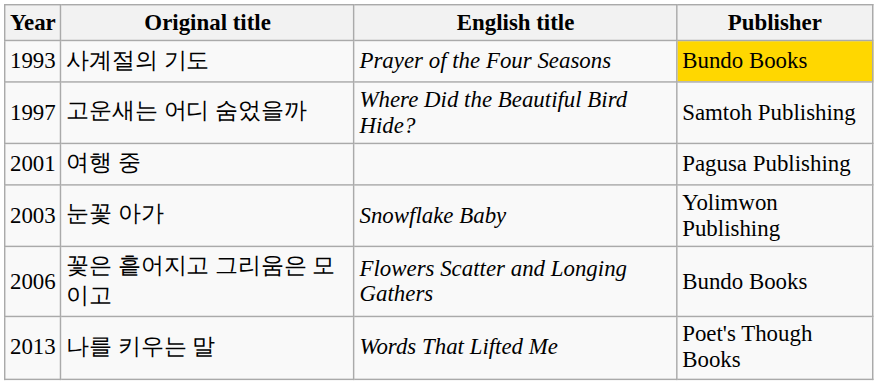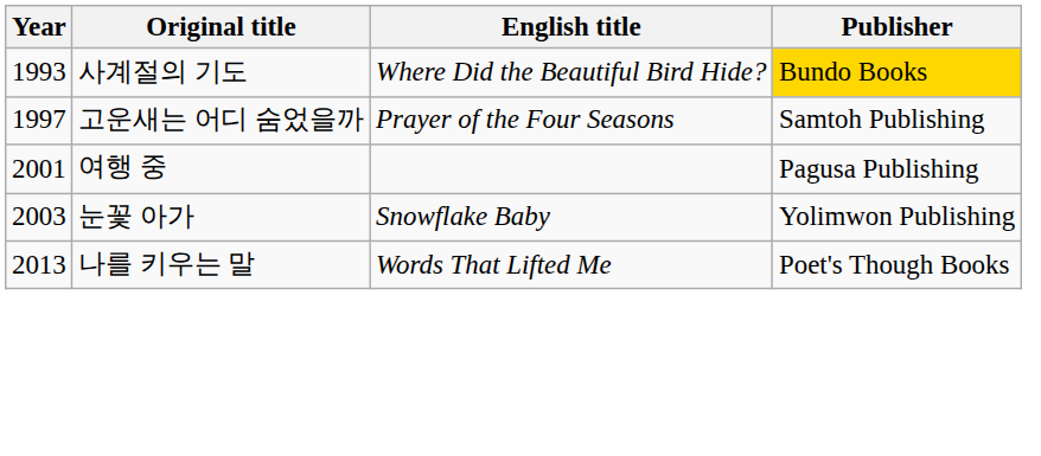 <table class="wikitable">
 <tr>
 <th>Year</th>
 <th>Original title</th>
 <th>English title</th>
 <th>Publisher</th>
 </tr>
 <tr>
 <td>1993</td>
 <td>사계절의 기도</td>
-<td><em>Prayer of the Four Seasons</em></td>
+<td><em>Where Did the Beautiful Bird Hide?</em></td>
 <td style="background: gold;">Bundo Books</td>
 </tr>
 <tr>
 <td>1997</td>
 <td>고운새는 어디 숨었을까</td>
-<td><em>Where Did the Beautiful Bird Hide?</em></td>
+<td><em>Prayer of the Four Seasons</em></td>
 <td>Samtoh Publishing</td>
 </tr>
 <tr>
 <td>2001</td>
 <td>여행 중</td>
 <td><em></em></td>
 <td>Pagusa Publishing</td>
 </tr>
 <tr>
 <td>2003</td>
 <td>눈꽃 아가</td>
 <td><em>Snowflake Baby</em></td>
 <td>Yolimwon Publishing</td>
 </tr>
 <tr>
-<td>2006</td>
-<td>꽃은 흩어지고 그리움은 모이고</td>
-<td><em>Flowers Scatter and Longing Gathers</em></td>
-<td>Bundo Books</td>
-</tr>
-<tr>
 <td>2013</td>
 <td>나를 키우는 말</td>
 <td><em>Words That Lifted Me</em></td>
 <td>Poet's Though Books</td>
 </tr>
 </table>
